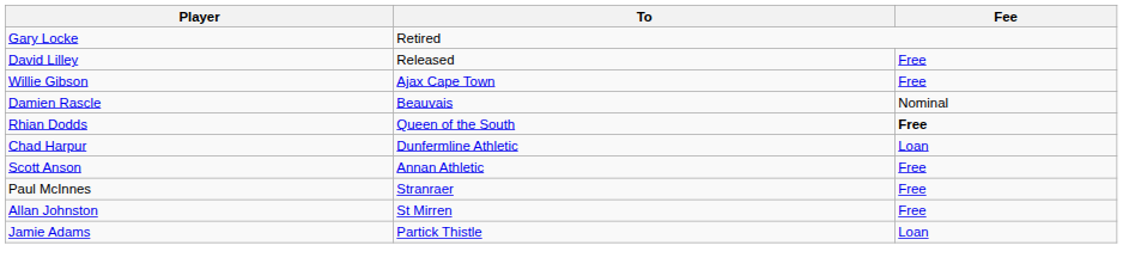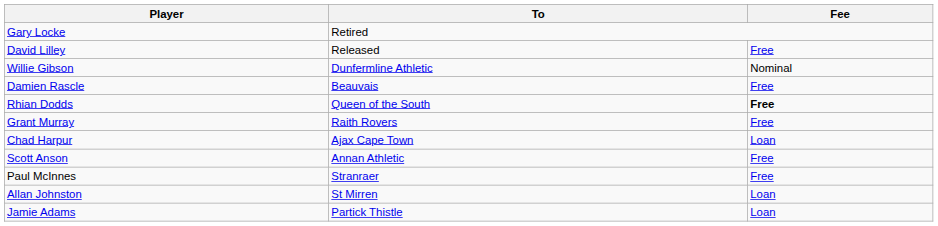 <table class="wikitable" style="text-align:center; font-size:95%;width:98%; text-align:left">
 <tr>
 <th>Player</th>
 <th>To</th>
 <th>Fee</th>
 </tr>
 <tr>
 <td> <a href='#'>Gary Locke</a></td>
 <td colspan=2>Retired</td>
 </tr>
 <tr>
 <td> <a href='#'>David Lilley</a></td>
 <td>Released</td>
 <td><a href='#'>Free</a></td>
 </tr>
 <tr>
 <td> <a href='#'>Willie Gibson</a></td>
-<td> <a href='#'>Ajax Cape Town</a></td>
-<td><a href='#'>Free</a></td>
+<td> <a href='#'>Dunfermline Athletic</a></td>
+<td>Nominal</td>
 </tr>
 <tr>
 <td> <a href='#'>Damien Rascle</a></td>
 <td> <a href='#'>Beauvais</a></td>
-<td>Nominal</td>
+<td><a href='#'>Free</a></td>
 </tr>
 <tr>
 <td> <a href='#'>Rhian Dodds</a></td>
 <td> <a href='#'>Queen of the South</a></td>
 <td><strong>Free</strong></td>
 </tr>
 <tr>
+<td> <a href='#'>Grant Murray</a></td>
+<td> <a href='#'>Raith Rovers</a></td>
+<td><a href='#'>Free</a></td>
+</tr>
+<tr>
 <td> <a href='#'>Chad Harpur</a></td>
-<td> <a href='#'>Dunfermline Athletic</a></td>
+<td> <a href='#'>Ajax Cape Town</a></td>
 <td><a href='#'>Loan</a></td>
 </tr>
 <tr>
 <td> <a href='#'>Scott Anson</a></td>
 <td> <a href='#'>Annan Athletic</a></td>
 <td><a href='#'>Free</a></td>
 </tr>
 <tr>
 <td> Paul McInnes</td>
 <td> <a href='#'>Stranraer</a></td>
 <td><a href='#'>Free</a></td>
 </tr>
 <tr>
 <td> <a href='#'>Allan Johnston</a></td>
 <td> <a href='#'>St Mirren</a></td>
-<td><a href='#'>Free</a></td>
+<td><a href='#'>Loan</a></td>
 </tr>
 <tr>
 <td> <a href='#'>Jamie Adams</a></td>
 <td> <a href='#'>Partick Thistle</a></td>
 <td><a href='#'>Loan</a></td>
 </tr>
 </table>
